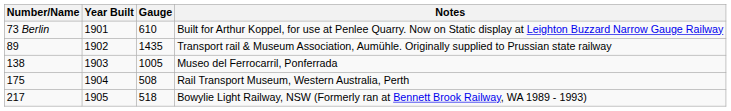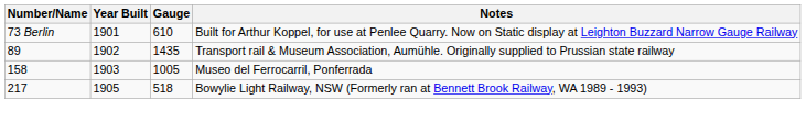 <table class="wikitable sortable">
 <tr>
 <th>Number/Name</th>
 <th>Year Built</th>
 <th>Gauge</th>
 <th>Notes</th>
 </tr>
 <tr>
 <td>73 <em>Berlin</em></td>
 <td>1901</td>
 <td>610</td>
 <td>Built for Arthur Koppel, for use at Penlee Quarry.  Now on Static display at <a href='#'>Leighton Buzzard Narrow Gauge Railway</a></td>
 </tr>
 <tr>
 <td>89</td>
 <td>1902</td>
 <td>1435</td>
 <td>Transport rail & Museum Association, Aumühle.  Originally supplied to Prussian state railway</td>
 </tr>
 <tr>
-<td>138</td>
+<td>158</td>
 <td>1903</td>
 <td>1005</td>
 <td>Museo del Ferrocarril, Ponferrada</td>
-</tr>
-<tr>
-<td>175</td>
-<td>1904</td>
-<td>508</td>
-<td>Rail Transport Museum, Western Australia, Perth</td>
 </tr>
 <tr>
 <td>217</td>
 <td>1905</td>
 <td>518</td>
 <td>Bowylie Light Railway, NSW (Formerly ran at <a href='#'>Bennett Brook Railway</a>, WA 1989 - 1993)</td>
 </tr>
 </table>
